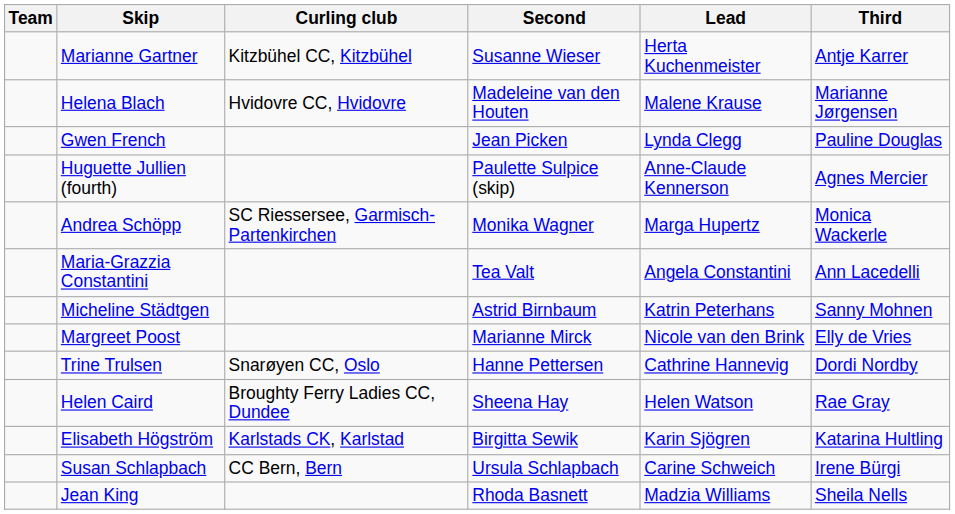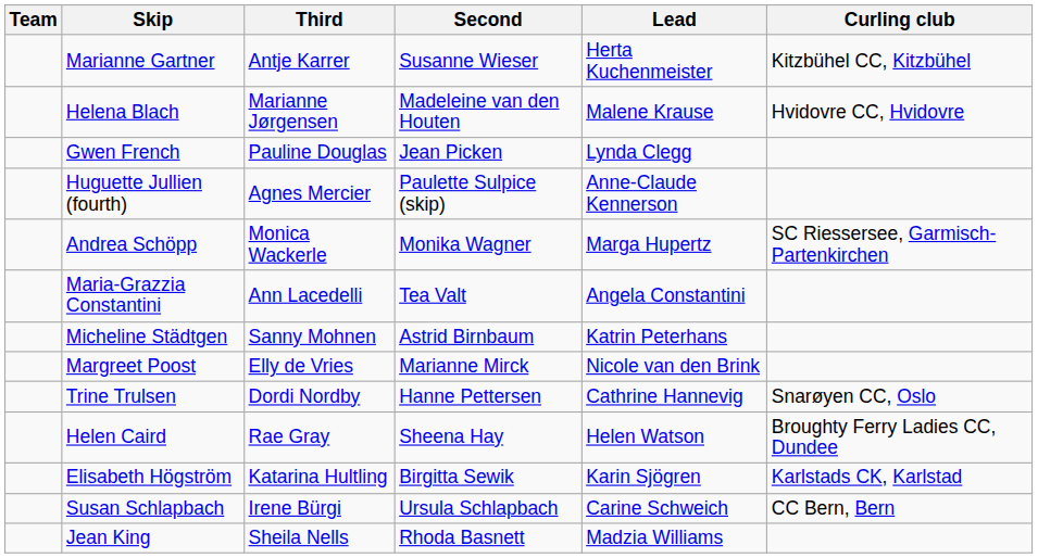 <table class="wikitable">
 <tr>
 <th>Team</th>
 <th>Skip</th>
-<th>Curling club</th>
+<th>Third</th>
 <th>Second</th>
 <th>Lead</th>
-<th>Third</th>
+<th>Curling club</th>
 </tr>
 <tr>
 <td></td>
 <td><a href='#'>Marianne Gartner</a></td>
-<td>Kitzbühel CC, <a href='#'>Kitzbühel</a></td>
+<td><a href='#'>Antje Karrer</a></td>
 <td><a href='#'>Susanne Wieser</a></td>
 <td><a href='#'>Herta Kuchenmeister</a></td>
-<td><a href='#'>Antje Karrer</a></td>
+<td>Kitzbühel CC, <a href='#'>Kitzbühel</a></td>
 </tr>
 <tr>
 <td></td>
 <td><a href='#'>Helena Blach</a></td>
-<td>Hvidovre CC, <a href='#'>Hvidovre</a></td>
+<td><a href='#'>Marianne Jørgensen</a></td>
 <td><a href='#'>Madeleine van den Houten</a></td>
 <td><a href='#'>Malene Krause</a></td>
-<td><a href='#'>Marianne Jørgensen</a></td>
+<td>Hvidovre CC, <a href='#'>Hvidovre</a></td>
 </tr>
 <tr>
 <td></td>
 <td><a href='#'>Gwen French</a></td>
-<td></td>
+<td><a href='#'>Pauline Douglas</a></td>
 <td><a href='#'>Jean Picken</a></td>
 <td><a href='#'>Lynda Clegg</a></td>
-<td><a href='#'>Pauline Douglas</a></td>
+<td></td>
 </tr>
 <tr>
 <td></td>
 <td><a href='#'>Huguette Jullien</a> (fourth)</td>
-<td></td>
+<td><a href='#'>Agnes Mercier</a></td>
 <td><a href='#'>Paulette Sulpice</a> (skip)</td>
 <td><a href='#'>Anne-Claude Kennerson</a></td>
-<td><a href='#'>Agnes Mercier</a></td>
+<td></td>
 </tr>
 <tr>
 <td></td>
 <td><a href='#'>Andrea Schöpp</a></td>
-<td>SC Riessersee, <a href='#'>Garmisch-Partenkirchen</a></td>
+<td><a href='#'>Monica Wackerle</a></td>
 <td><a href='#'>Monika Wagner</a></td>
 <td><a href='#'>Marga Hupertz</a></td>
-<td><a href='#'>Monica Wackerle</a></td>
+<td>SC Riessersee, <a href='#'>Garmisch-Partenkirchen</a></td>
 </tr>
 <tr>
 <td></td>
 <td><a href='#'>Maria-Grazzia Constantini</a></td>
-<td></td>
+<td><a href='#'>Ann Lacedelli</a></td>
 <td><a href='#'>Tea Valt</a></td>
 <td><a href='#'>Angela Constantini</a></td>
-<td><a href='#'>Ann Lacedelli</a></td>
+<td></td>
 </tr>
 <tr>
 <td></td>
 <td><a href='#'>Micheline Städtgen</a></td>
-<td></td>
+<td><a href='#'>Sanny Mohnen</a></td>
 <td><a href='#'>Astrid Birnbaum</a></td>
 <td><a href='#'>Katrin Peterhans</a></td>
-<td><a href='#'>Sanny Mohnen</a></td>
+<td></td>
 </tr>
 <tr>
 <td></td>
 <td><a href='#'>Margreet Poost</a></td>
-<td></td>
+<td><a href='#'>Elly de Vries</a></td>
 <td><a href='#'>Marianne Mirck</a></td>
 <td><a href='#'>Nicole van den Brink</a></td>
-<td><a href='#'>Elly de Vries</a></td>
+<td></td>
 </tr>
 <tr>
 <td></td>
 <td><a href='#'>Trine Trulsen</a></td>
-<td>Snarøyen CC, <a href='#'>Oslo</a></td>
+<td><a href='#'>Dordi Nordby</a></td>
 <td><a href='#'>Hanne Pettersen</a></td>
 <td><a href='#'>Cathrine Hannevig</a></td>
-<td><a href='#'>Dordi Nordby</a></td>
+<td>Snarøyen CC, <a href='#'>Oslo</a></td>
 </tr>
 <tr>
 <td></td>
 <td><a href='#'>Helen Caird</a></td>
-<td>Broughty Ferry Ladies CC, <a href='#'>Dundee</a></td>
+<td><a href='#'>Rae Gray</a></td>
 <td><a href='#'>Sheena Hay</a></td>
 <td><a href='#'>Helen Watson</a></td>
-<td><a href='#'>Rae Gray</a></td>
+<td>Broughty Ferry Ladies CC, <a href='#'>Dundee</a></td>
 </tr>
 <tr>
 <td></td>
 <td><a href='#'>Elisabeth Högström</a></td>
-<td><a href='#'>Karlstads CK</a>, <a href='#'>Karlstad</a></td>
+<td><a href='#'>Katarina Hultling</a></td>
 <td><a href='#'>Birgitta Sewik</a></td>
 <td><a href='#'>Karin Sjögren</a></td>
-<td><a href='#'>Katarina Hultling</a></td>
+<td><a href='#'>Karlstads CK</a>, <a href='#'>Karlstad</a></td>
 </tr>
 <tr>
 <td></td>
 <td><a href='#'>Susan Schlapbach</a></td>
-<td>CC Bern, <a href='#'>Bern</a></td>
+<td><a href='#'>Irene Bürgi</a></td>
 <td><a href='#'>Ursula Schlapbach</a></td>
 <td><a href='#'>Carine Schweich</a></td>
-<td><a href='#'>Irene Bürgi</a></td>
+<td>CC Bern, <a href='#'>Bern</a></td>
 </tr>
 <tr>
 <td></td>
 <td><a href='#'>Jean King</a></td>
-<td></td>
+<td><a href='#'>Sheila Nells</a></td>
 <td><a href='#'>Rhoda Basnett</a></td>
 <td><a href='#'>Madzia Williams</a></td>
-<td><a href='#'>Sheila Nells</a></td>
+<td></td>
 </tr>
 </table>
